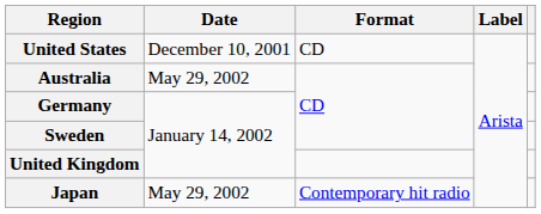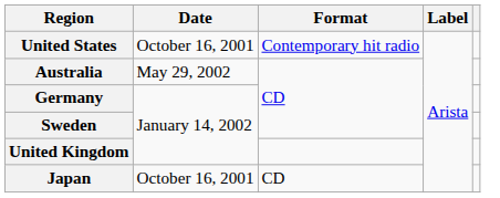 <table class="wikitable plainrowheaders">
 <tr>
 <th scope="col">Region</th>
 <th scope="col">Date</th>
 <th scope="col">Format</th>
 <th scope="col">Label</th>
 <th scope="col"></th>
 </tr>
 <tr>
 <th scope="row">United States</th>
-<td>December 10, 2001</td>
-<td>CD</td>
+<td>October 16, 2001</td>
+<td><a href='#'>Contemporary hit radio</a></td>
 <td rowspan="6"><a href='#'>Arista</a></td>
 <td></td>
 </tr>
 <tr>
 <th scope="row">Australia</th>
 <td>May 29, 2002</td>
 <td rowspan="3"><a href='#'>CD</a></td>
 <td></td>
 </tr>
 <tr>
 <th scope="row">Germany</th>
 <td rowspan="3">January 14, 2002</td>
 <td></td>
 </tr>
 <tr>
 <th scope="row">Sweden</th>
 <td></td>
 </tr>
 <tr>
 <th scope="row">United Kingdom</th>
 <td></td>
 <td></td>
 </tr>
 <tr>
 <th scope="row">Japan</th>
-<td>May 29, 2002</td>
-<td><a href='#'>Contemporary hit radio</a></td>
+<td>October 16, 2001</td>
+<td>CD</td>
 <td></td>
 </tr>
 </table>
